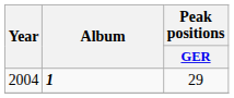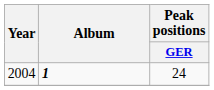 <table class="wikitable">
 <tr>
 <th align="center" rowspan="2" width="10">Year</th>
 <th align="center" rowspan="2" width="120">Album</th>
 <th align="center" colspan="1" width="30">Peak positions</th>
 </tr>
 <tr>
 <th scope="col" style="width:3em;font-size:90%;"><a href='#'>GER</a><br></th>
 </tr>
 <tr>
 <td align="center" rowspan="1">2004</td>
 <td><strong><em>1</em></strong></td>
-<td align="center">29</td>
+<td align="center">24</td>
 </tr>
 <tr>
 </tr>
 </table>
